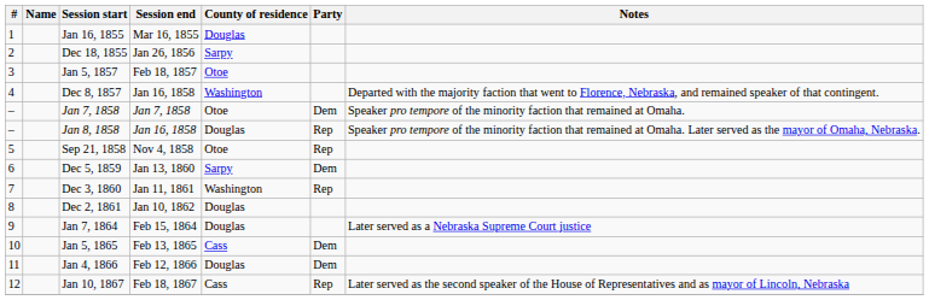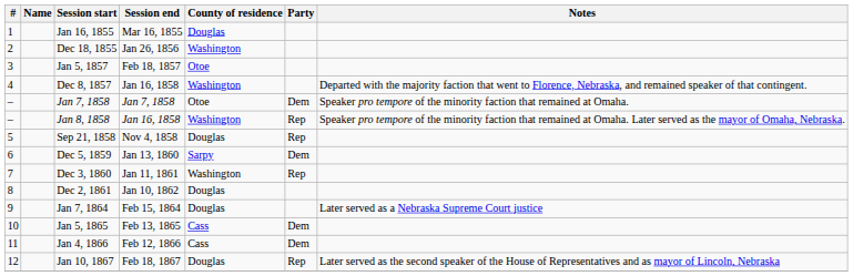 <table class="wikitable sortable">
 <tr>
 <th>#</th>
 <th>Name</th>
 <th>Session start</th>
 <th>Session end</th>
 <th>County of residence</th>
 <th>Party</th>
 <th>Notes</th>
 </tr>
 <tr>
 <td>1</td>
 <td></td>
 <td>Jan 16, 1855</td>
 <td>Mar 16, 1855</td>
 <td><a href='#'>Douglas</a></td>
 <td></td>
 <td></td>
 </tr>
 <tr>
 <td>2</td>
 <td></td>
 <td>Dec 18, 1855</td>
 <td>Jan 26, 1856</td>
-<td><a href='#'>Sarpy</a></td>
+<td><a href='#'>Washington</a></td>
 <td></td>
 <td></td>
 </tr>
 <tr>
 <td>3</td>
 <td></td>
 <td>Jan 5, 1857</td>
 <td>Feb 18, 1857</td>
 <td><a href='#'>Otoe</a></td>
 <td></td>
 <td></td>
 </tr>
 <tr>
 <td>4</td>
 <td></td>
 <td>Dec 8, 1857</td>
 <td>Jan 16, 1858</td>
 <td><a href='#'>Washington</a></td>
 <td></td>
 <td>Departed with the majority faction that went to <a href='#'>Florence, Nebraska</a>, and remained speaker of that contingent.</td>
 </tr>
 <tr>
 <td>–</td>
 <td><em></em></td>
 <td><em>Jan 7, 1858</em></td>
 <td><em>Jan 7, 1858</em></td>
 <td>Otoe</td>
 <td>Dem</td>
 <td>Speaker <em>pro tempore</em> of the minority faction that remained at Omaha.</td>
 </tr>
 <tr>
 <td>–</td>
 <td><em></em></td>
 <td><em>Jan 8, 1858</em></td>
 <td><em>Jan 16, 1858</em></td>
-<td>Douglas</td>
+<td><a href='#'>Washington</a></td>
 <td>Rep</td>
 <td>Speaker <em>pro tempore</em> of the minority faction that remained at Omaha. Later served as the <a href='#'>mayor of Omaha, Nebraska</a>.</td>
 </tr>
 <tr>
 <td>5</td>
 <td></td>
 <td>Sep 21, 1858</td>
 <td>Nov 4, 1858</td>
-<td>Otoe</td>
+<td>Douglas</td>
 <td>Rep</td>
 <td></td>
 </tr>
 <tr>
 <td>6</td>
 <td></td>
 <td>Dec 5, 1859</td>
 <td>Jan 13, 1860</td>
 <td><a href='#'>Sarpy</a></td>
 <td>Dem</td>
 <td></td>
 </tr>
 <tr>
 <td>7</td>
 <td></td>
 <td>Dec 3, 1860</td>
 <td>Jan 11, 1861</td>
 <td>Washington</td>
 <td>Rep</td>
 <td></td>
 </tr>
 <tr>
 <td>8</td>
 <td></td>
 <td>Dec 2, 1861</td>
 <td>Jan 10, 1862</td>
 <td>Douglas</td>
 <td></td>
 <td></td>
 </tr>
 <tr>
 <td>9</td>
 <td></td>
 <td>Jan 7, 1864</td>
 <td>Feb 15, 1864</td>
 <td>Douglas</td>
 <td></td>
 <td>Later served as a <a href='#'>Nebraska Supreme Court justice</a></td>
 </tr>
 <tr>
 <td>10</td>
 <td></td>
 <td>Jan 5, 1865</td>
 <td>Feb 13, 1865</td>
 <td><a href='#'>Cass</a></td>
 <td>Dem</td>
 <td></td>
 </tr>
 <tr>
 <td>11</td>
 <td></td>
 <td>Jan 4, 1866</td>
 <td>Feb 12, 1866</td>
-<td>Douglas</td>
+<td>Cass</td>
 <td>Dem</td>
 <td></td>
 </tr>
 <tr>
 <td>12</td>
 <td></td>
 <td>Jan 10, 1867</td>
 <td>Feb 18, 1867</td>
-<td>Cass</td>
+<td>Douglas</td>
 <td>Rep</td>
 <td>Later served as the second speaker of the House of Representatives and as <a href='#'>mayor of Lincoln, Nebraska</a></td>
 </tr>
 <tr>
 </tr>
 </table>
